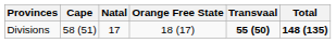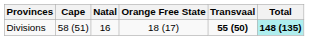 <table class="wikitable">
 <tr>
 <th>Provinces</th>
 <th>Cape</th>
 <th>Natal</th>
 <th>Orange Free State</th>
 <th>Transvaal</th>
 <th>Total</th>
 </tr>
 <tr>
 <td>Divisions</td>
 <td align="center">58 (51)</td>
-<td align="center">17</td>
+<td align="center">16</td>
 <td align="center">18 (17)</td>
 <td align="center"><strong>55 (50)</strong></td>
-<td align="center"><strong>148 (135)</strong></td>
+<td align="center" style="background: paleturquoise;"><strong>148 (135)</strong></td>
 </tr>
 </table>
